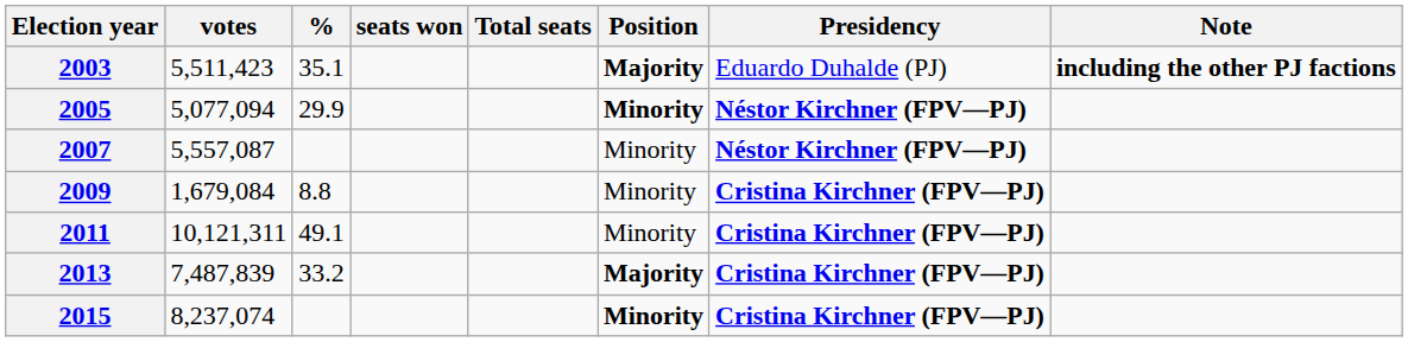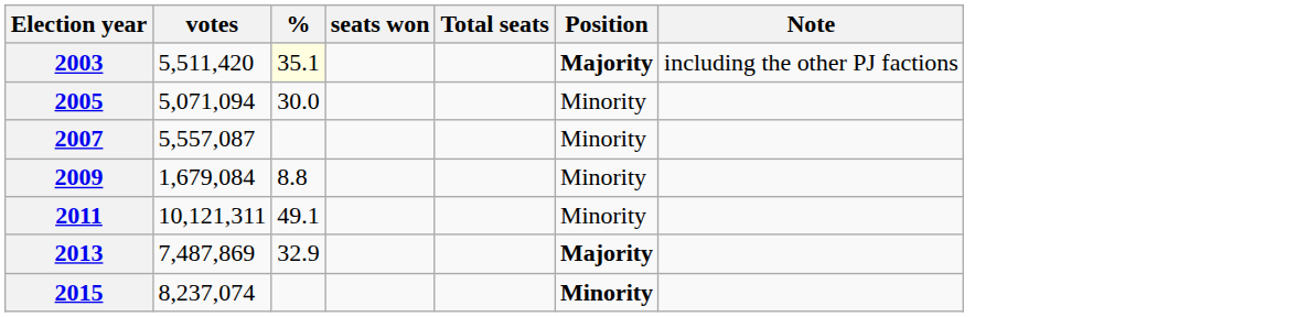 <table class="wikitable">
 <tr>
 <th>Election year</th>
 <th>votes</th>
 <th>%</th>
 <th>seats won</th>
 <th>Total seats</th>
 <th>Position</th>
-<th>Presidency</th>
 <th>Note</th>
 </tr>
 <tr>
 <th><a href='#'>2003</a></th>
-<td>5,511,423</td>
-<td>35.1</td>
+<td>5,511,420</td>
+<td style="background: lightyellow;">35.1</td>
 <td></td>
 <td></td>
 <td><strong>Majority</strong></td>
-<td><a href='#'>Eduardo Duhalde</a> (PJ)</td>
-<td><strong>including the other PJ factions</strong></td>
+<td>including the other PJ factions</td>
 </tr>
 <tr>
 <th><a href='#'>2005</a></th>
-<td>5,077,094</td>
-<td>29.9</td>
+<td>5,071,094</td>
+<td>30.0</td>
 <td></td>
 <td></td>
-<td><strong>Minority</strong></td>
-<td><strong><a href='#'>Néstor Kirchner</a> (FPV—PJ)</strong></td>
+<td>Minority</td>
 <td></td>
 </tr>
 <tr>
 <th><a href='#'>2007</a></th>
 <td>5,557,087</td>
 <td></td>
 <td></td>
 <td></td>
 <td>Minority</td>
-<td><strong><a href='#'>Néstor Kirchner</a> (FPV—PJ)</strong></td>
 <td></td>
 </tr>
 <tr>
 <th><a href='#'>2009</a></th>
 <td>1,679,084</td>
 <td>8.8</td>
 <td></td>
 <td></td>
 <td>Minority</td>
-<td><strong><a href='#'>Cristina Kirchner</a> (FPV—PJ)</strong></td>
 <td></td>
 </tr>
 <tr>
 <th><a href='#'>2011</a></th>
 <td>10,121,311</td>
 <td>49.1</td>
 <td></td>
 <td></td>
 <td>Minority</td>
-<td><strong><a href='#'>Cristina Kirchner</a> (FPV—PJ)</strong></td>
 <td></td>
 </tr>
 <tr>
 <th><a href='#'>2013</a></th>
-<td>7,487,839</td>
-<td>33.2</td>
+<td>7,487,869</td>
+<td>32.9</td>
 <td></td>
 <td></td>
 <td><strong>Majority</strong></td>
-<td><strong><a href='#'>Cristina Kirchner</a> (FPV—PJ)</strong></td>
 <td></td>
 </tr>
 <tr>
 <th><a href='#'>2015</a></th>
 <td>8,237,074</td>
 <td></td>
 <td></td>
 <td></td>
 <td><strong>Minority</strong></td>
-<td><strong><a href='#'>Cristina Kirchner</a> (FPV—PJ)</strong></td>
 <td></td>
 </tr>
 </table>
